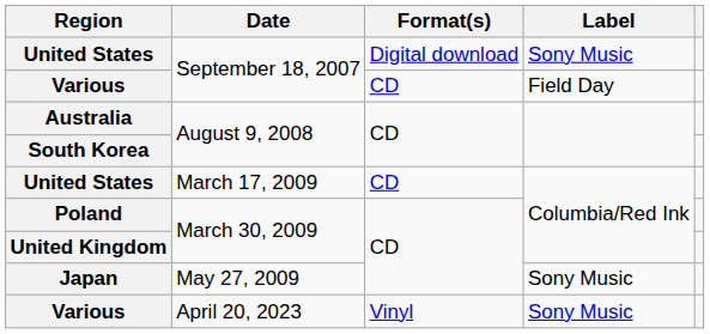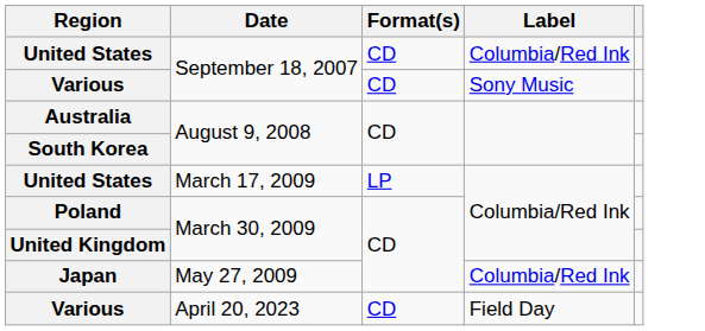 <table class="wikitable plainrowheaders">
 <tr>
 <th scope="col">Region</th>
 <th scope="col">Date</th>
 <th scope="col">Format(s)</th>
 <th scope="col">Label</th>
 <th scope="col"></th>
 </tr>
 <tr>
 <th scope="row">United States</th>
 <td rowspan="2">September 18, 2007</td>
-<td><a href='#'>Digital download</a></td>
-<td><a href='#'>Sony Music</a></td>
+<td><a href='#'>CD</a></td>
+<td><a href='#'>Columbia</a>/<a href='#'>Red Ink</a></td>
 <td style="text-align:center;"></td>
 </tr>
 <tr>
 <th scope="row">Various</th>
 <td><a href='#'>CD</a></td>
-<td>Field Day</td>
+<td><a href='#'>Sony Music</a></td>
 <td style="text-align:center;"></td>
 </tr>
 <tr>
 <th scope="row">Australia</th>
 <td rowspan="2">August 9, 2008</td>
 <td rowspan="2">CD</td>
 <td rowspan="2"></td>
 <td style="text-align:center;"></td>
 </tr>
 <tr>
 <th scope="row">South Korea</th>
 <td style="text-align:center;"></td>
 </tr>
 <tr>
 <th scope="row">United States</th>
 <td>March 17, 2009</td>
-<td><a href='#'>CD</a></td>
+<td><a href='#'>LP</a></td>
 <td rowspan="3">Columbia/Red Ink</td>
 <td style="text-align:center;"></td>
 </tr>
 <tr>
 <th scope="row">Poland</th>
 <td rowspan="2">March 30, 2009</td>
 <td rowspan="3">CD</td>
 <td style="text-align:center;"></td>
 </tr>
 <tr>
 <th scope="row">United Kingdom</th>
 <td style="text-align:center;"></td>
 </tr>
 <tr>
 <th scope="row">Japan</th>
 <td>May 27, 2009</td>
-<td>Sony Music</td>
+<td><a href='#'>Columbia</a>/<a href='#'>Red Ink</a></td>
 <td style="text-align:center;"></td>
 </tr>
 <tr>
 <th scope="row">Various</th>
 <td>April 20, 2023</td>
-<td><a href='#'>Vinyl</a></td>
-<td><a href='#'>Sony Music</a></td>
+<td><a href='#'>CD</a></td>
+<td>Field Day</td>
 <td style="text-align:center;"></td>
 </tr>
 </table>
